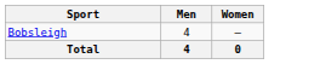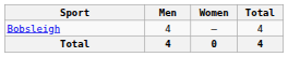 <table class="wikitable sortable" style="text-align:center;">
 <tr>
 <th width=180>Sport</th>
 <th width=55>Men</th>
 <th width=55>Women</th>
+<th width=55>Total</th>
 </tr>
 <tr>
 <td align=left><a href='#'>Bobsleigh</a></td>
 <td>4</td>
 <td>–</td>
+<td>4</td>
 </tr>
 <tr>
 <th>Total</th>
 <th>4</th>
 <th>0</th>
+<th>4</th>
 </tr>
 </table>
